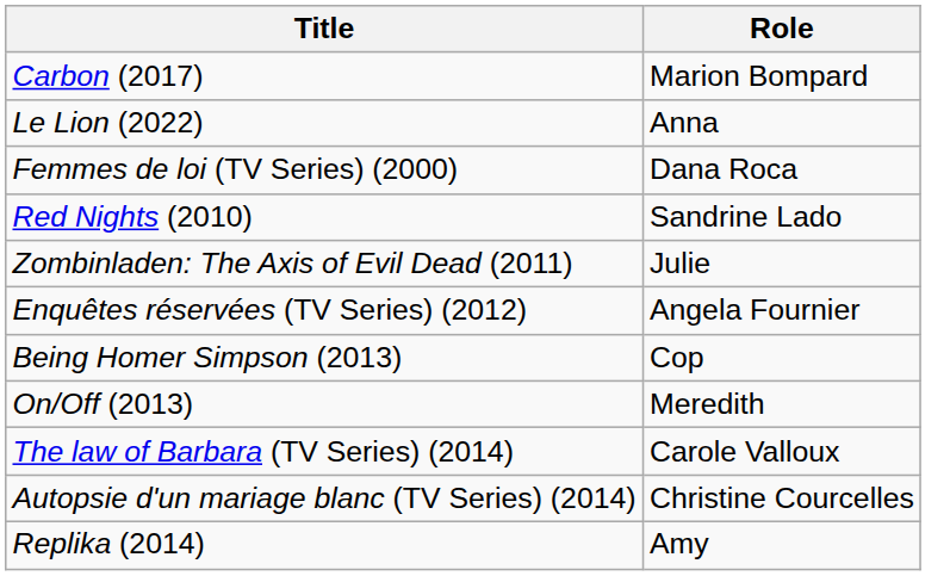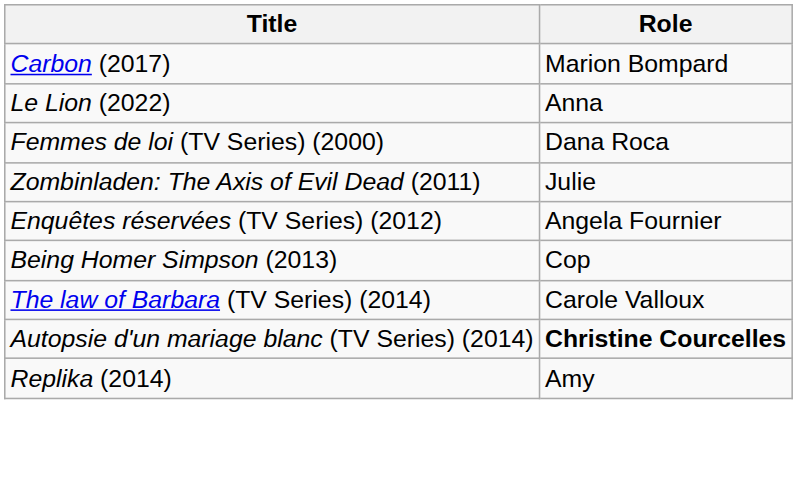 <table class="wikitable">
 <tr>
 <th>Title</th>
 <th>Role</th>
 </tr>
 <tr>
 <td><em><a href='#'>Carbon</a></em> (2017)</td>
 <td>Marion Bompard</td>
 </tr>
 <tr>
 <td><em>Le Lion</em> (2022)</td>
 <td>Anna</td>
 </tr>
 <tr>
 <td><em>Femmes de loi</em>  (TV Series) (2000)</td>
 <td>Dana Roca</td>
 </tr>
 <tr>
-<td><em><a href='#'>Red Nights</a></em> (2010)</td>
-<td>Sandrine Lado</td>
-</tr>
-<tr>
 <td><em>Zombinladen: The Axis of Evil Dead</em> (2011)</td>
 <td>Julie</td>
 </tr>
 <tr>
 <td><em>Enquêtes réservées</em> (TV Series) (2012)</td>
 <td>Angela Fournier</td>
 </tr>
 <tr>
 <td><em>Being Homer Simpson</em> (2013)</td>
 <td>Cop</td>
 </tr>
 <tr>
-<td><em>On/Off</em> (2013)</td>
-<td>Meredith</td>
-</tr>
-<tr>
 <td><em><a href='#'>The law of Barbara</a></em> (TV Series) (2014)</td>
 <td>Carole Valloux</td>
 </tr>
 <tr>
 <td><em>Autopsie d'un mariage blanc</em> (TV Series) (2014)</td>
-<td>Christine Courcelles</td>
+<td><strong>Christine Courcelles</strong></td>
 </tr>
 <tr>
 <td><em>Replika</em> (2014)</td>
 <td>Amy</td>
 </tr>
 </table>
